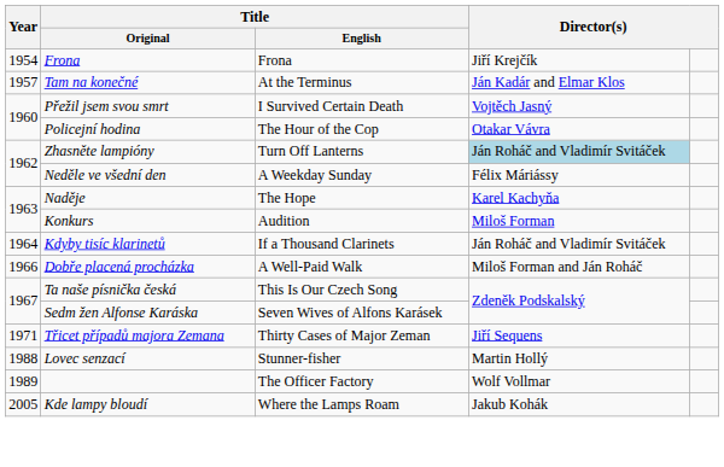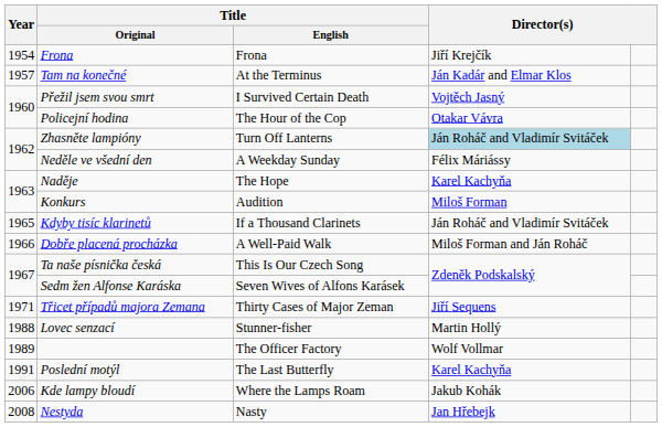 <table class=wikitable>
 <tr>
 <th rowspan=2 width=5%>Year</th>
 <th colspan=2 width=60%>Title</th>
 <th rowspan=2 colspan=2 width=35%>Director(s)</th>
 </tr>
 <tr style=font-size:smaller>
 <th rowspan=1 width=30%>Original</th>
 <th rowspan=1 width=30%>English</th>
 </tr>
 <tr>
 <td>1954</td>
 <td><em><a href='#'>Frona</a></em></td>
 <td>Frona</td>
 <td>Jiří Krejčík</td>
 <td width=4% align=center></td>
 </tr>
 <tr>
 <td>1957</td>
 <td><em><a href='#'>Tam na konečné</a></em></td>
 <td>At the Terminus</td>
 <td><a href='#'>Ján Kadár</a> and <a href='#'>Elmar Klos</a></td>
 <td width=4% align=center></td>
 </tr>
 <tr>
 <td rowspan=2>1960</td>
 <td><em>Přežil jsem svou smrt</em></td>
 <td>I Survived Certain Death</td>
 <td><a href='#'>Vojtěch Jasný</a></td>
 <td width=4% align=center></td>
 </tr>
 <tr>
 <td><em>Policejní hodina</em></td>
 <td>The Hour of the Cop</td>
 <td><a href='#'>Otakar Vávra</a></td>
 <td width=4% align=center></td>
 </tr>
 <tr>
 <td rowspan=2>1962</td>
 <td><em>Zhasněte lampióny</em></td>
 <td>Turn Off Lanterns</td>
 <td style="background: lightblue;">Ján Roháč and Vladimír Svitáček</td>
 <td width=4% align=center></td>
 </tr>
 <tr>
 <td><em>Neděle ve všední den</em></td>
 <td>A Weekday Sunday</td>
 <td>Félix Máriássy</td>
 <td width=4% align=center></td>
 </tr>
 <tr>
 <td rowspan=2>1963</td>
 <td><em>Naděje</em></td>
 <td>The Hope</td>
 <td><a href='#'>Karel Kachyňa</a></td>
 <td width=4% align=center></td>
 </tr>
 <tr>
 <td><em>Konkurs</em></td>
 <td>Audition</td>
 <td><a href='#'>Miloš Forman</a></td>
 <td width=4% align=center></td>
 </tr>
 <tr>
-<td>1964</td>
+<td>1965</td>
 <td><em><a href='#'>Kdyby tisíc klarinetů</a></em></td>
 <td>If a Thousand Clarinets</td>
 <td>Ján Roháč and Vladimír Svitáček</td>
 <td width=4% align=center></td>
 </tr>
 <tr>
 <td>1966</td>
 <td><em><a href='#'>Dobře placená procházka</a></em> </td>
 <td>A Well-Paid Walk</td>
 <td>Miloš Forman and Ján Roháč</td>
 <td width=4% align=center></td>
 </tr>
 <tr>
 <td rowspan=2>1967</td>
 <td><em>Ta naše písnička česká</em></td>
 <td>This Is Our Czech Song</td>
 <td rowspan=2><a href='#'>Zdeněk Podskalský</a></td>
 <td width=4% align=center></td>
 </tr>
 <tr>
 <td><em>Sedm žen Alfonse Karáska</em></td>
 <td>Seven Wives of Alfons Karásek</td>
 <td width=4% align=center></td>
 </tr>
 <tr>
 <td>1971</td>
 <td><em><a href='#'>Třicet případů majora Zemana</a></em></td>
 <td>Thirty Cases of Major Zeman</td>
 <td><a href='#'>Jiří Sequens</a></td>
 <td width=4% align=center></td>
 </tr>
 <tr>
 <td>1988</td>
 <td><em>Lovec senzací</em></td>
 <td>Stunner-fisher</td>
 <td>Martin Hollý</td>
 <td width=4% align=center></td>
 </tr>
 <tr>
 <td>1989</td>
 <td><em></em> </td>
 <td>The Officer Factory</td>
 <td>Wolf Vollmar</td>
 <td width=4% align=center></td>
 </tr>
 <tr>
-<td>2005</td>
+<td>1991</td>
+<td><em>Poslední motýl</em></td>
+<td>The Last Butterfly</td>
+<td><a href='#'>Karel Kachyňa</a></td>
+<td width=4% align=center></td>
+</tr>
+<tr>
+<td>2006</td>
 <td><em>Kde lampy bloudí</em></td>
 <td>Where the Lamps Roam</td>
 <td>Jakub Kohák</td>
 <td width=4% align=center></td>
 </tr>
+<tr>
+<td>2008</td>
+<td><em><a href='#'>Nestyda</a></em></td>
+<td>Nasty</td>
+<td><a href='#'>Jan Hřebejk</a></td>
+<td width=4% align=center></td>
+</tr>
 </table>
